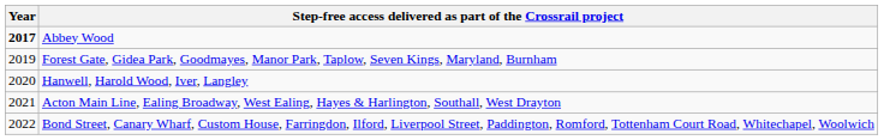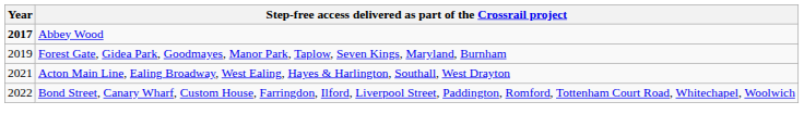 <table class="wikitable">
 <tr>
 <th>Year</th>
 <th>Step-free access delivered as part of the <a href='#'>Crossrail project</a></th>
 </tr>
 <tr>
 <td><strong>2017</strong></td>
 <td><a href='#'>Abbey Wood</a></td>
 </tr>
 <tr>
 <td>2019</td>
 <td><a href='#'>Forest Gate</a>, <a href='#'>Gidea Park</a>, <a href='#'>Goodmayes</a>, <a href='#'>Manor Park</a>, <a href='#'>Taplow</a>, <a href='#'>Seven Kings</a>, <a href='#'>Maryland</a>, <a href='#'>Burnham</a></td>
 </tr>
 <tr>
-<td>2020</td>
-<td><a href='#'>Hanwell</a>, <a href='#'>Harold Wood</a>, <a href='#'>Iver</a>, <a href='#'>Langley</a></td>
-</tr>
-<tr>
 <td>2021</td>
 <td><a href='#'>Acton Main Line</a>, <a href='#'>Ealing Broadway</a>, <a href='#'>West Ealing</a>, <a href='#'>Hayes & Harlington</a>, <a href='#'>Southall</a>, <a href='#'>West Drayton</a></td>
 </tr>
 <tr>
 <td>2022</td>
 <td><a href='#'>Bond Street</a>, <a href='#'>Canary Wharf</a>, <a href='#'>Custom House</a>, <a href='#'>Farringdon</a>, <a href='#'>Ilford</a>, <a href='#'>Liverpool Street</a>, <a href='#'>Paddington</a>, <a href='#'>Romford</a>, <a href='#'>Tottenham Court Road</a>, <a href='#'>Whitechapel</a>, <a href='#'>Woolwich</a></td>
 </tr>
 </table>
